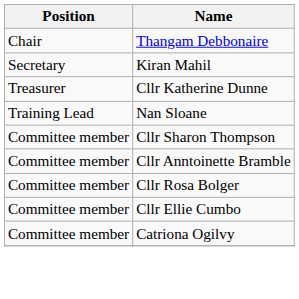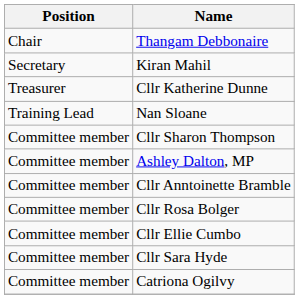 <table class="wikitable">
 <tr>
 <th>Position</th>
 <th>Name</th>
 </tr>
 <tr>
 <td>Chair</td>
 <td><a href='#'>Thangam Debbonaire</a></td>
 </tr>
 <tr>
 <td>Secretary</td>
 <td>Kiran Mahil</td>
 </tr>
 <tr>
 <td>Treasurer</td>
 <td>Cllr Katherine Dunne</td>
 </tr>
 <tr>
 <td>Training Lead</td>
 <td>Nan Sloane</td>
 </tr>
 <tr>
 <td>Committee member</td>
 <td>Cllr Sharon Thompson</td>
 </tr>
 <tr>
 <td>Committee member</td>
+<td><a href='#'>Ashley Dalton</a>, MP</td>
+</tr>
+<tr>
+<td>Committee member</td>
 <td>Cllr Anntoinette Bramble</td>
 </tr>
 <tr>
 <td>Committee member</td>
 <td>Cllr Rosa Bolger</td>
 </tr>
 <tr>
 <td>Committee member</td>
 <td>Cllr Ellie Cumbo</td>
 </tr>
 <tr>
 <td>Committee member</td>
+<td>Cllr Sara Hyde</td>
+</tr>
+<tr>
+<td>Committee member</td>
 <td>Catriona Ogilvy</td>
 </tr>
 <tr>
 </tr>
 </table>
